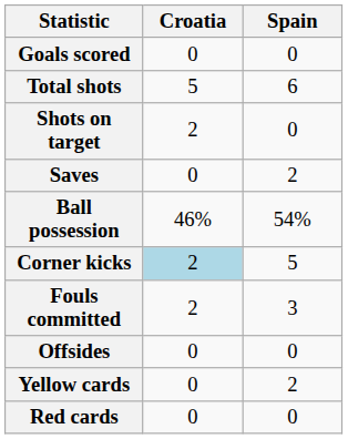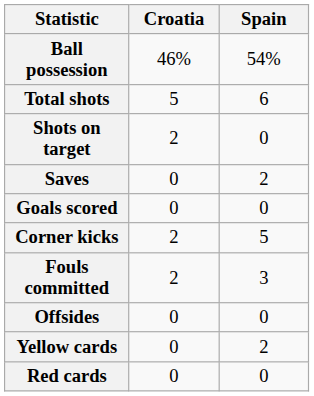 <table class="wikitable plainrowheaders" style="text-align:center">
 <tr>
 <th scope="col" style="width:100px">Statistic</th>
 <th scope="col" style="width:70px">Croatia</th>
 <th scope="col" style="width:70px">Spain</th>
 </tr>
 <tr>
-<th scope=row>Goals scored</th>
-<td>0</td>
-<td>0</td>
+<th scope=row>Ball possession</th>
+<td>46%</td>
+<td>54%</td>
 </tr>
 <tr>
 <th scope=row>Total shots</th>
 <td>5</td>
 <td>6</td>
 </tr>
 <tr>
 <th scope=row>Shots on target</th>
 <td>2</td>
 <td>0</td>
 </tr>
 <tr>
 <th scope=row>Saves</th>
 <td>0</td>
 <td>2</td>
 </tr>
 <tr>
-<th scope=row>Ball possession</th>
-<td>46%</td>
-<td>54%</td>
+<th scope=row>Goals scored</th>
+<td>0</td>
+<td>0</td>
 </tr>
 <tr>
 <th scope=row>Corner kicks</th>
-<td style="background: lightblue;">2</td>
+<td>2</td>
 <td>5</td>
 </tr>
 <tr>
 <th scope=row>Fouls committed</th>
 <td>2</td>
 <td>3</td>
 </tr>
 <tr>
 <th scope=row>Offsides</th>
 <td>0</td>
 <td>0</td>
 </tr>
 <tr>
 <th scope=row>Yellow cards</th>
 <td>0</td>
 <td>2</td>
 </tr>
 <tr>
 <th scope=row>Red cards</th>
 <td>0</td>
 <td>0</td>
 </tr>
 </table>
